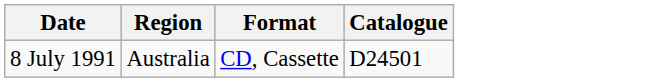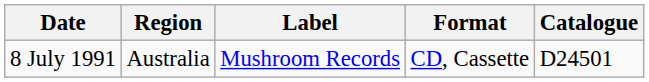 <table class="wikitable">
 <tr>
 <th>Date</th>
 <th>Region</th>
+<th>Label</th>
 <th>Format</th>
 <th>Catalogue</th>
 </tr>
 <tr>
 <td>8 July 1991</td>
 <td>Australia</td>
+<td><a href='#'>Mushroom Records</a></td>
 <td><a href='#'>CD</a>, Cassette</td>
 <td>D24501</td>
 </tr>
 </table>
